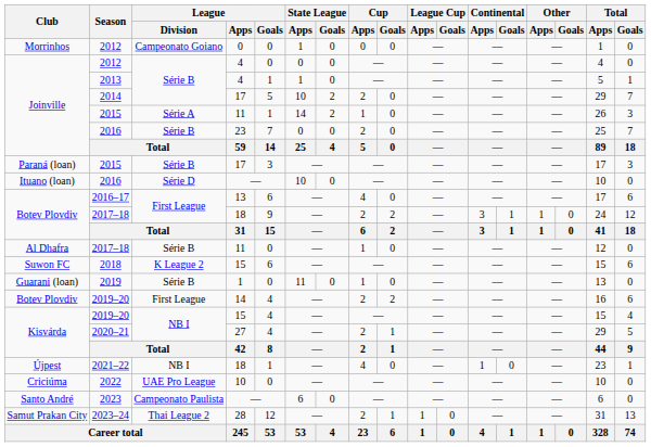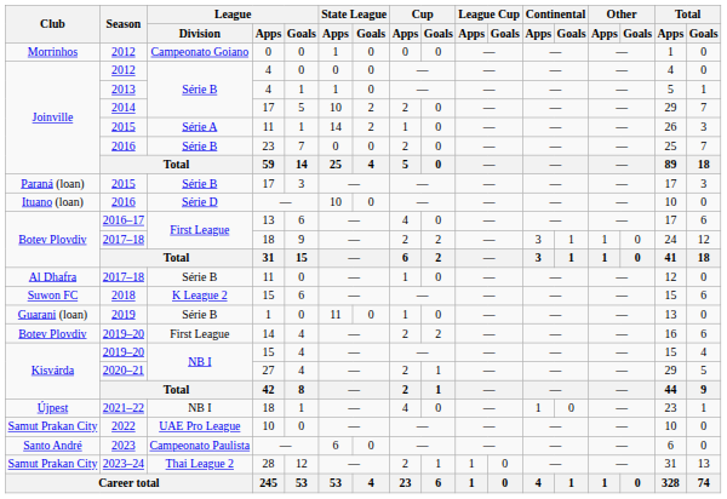 <table class="wikitable" style="text-align: center;">
 <tr>
 <th rowspan="2">Club</th>
 <th rowspan="2">Season</th>
 <th colspan="3">League</th>
 <th colspan="2">State League</th>
 <th colspan="2">Cup</th>
 <th colspan="2">League Cup</th>
 <th colspan="2">Continental</th>
 <th colspan="2">Other</th>
 <th colspan="2">Total</th>
 </tr>
 <tr>
 <th>Division</th>
 <th>Apps</th>
 <th>Goals</th>
 <th>Apps</th>
 <th>Goals</th>
 <th>Apps</th>
 <th>Goals</th>
 <th>Apps</th>
 <th>Goals</th>
 <th>Apps</th>
 <th>Goals</th>
 <th>Apps</th>
 <th>Goals</th>
 <th>Apps</th>
 <th>Goals</th>
 </tr>
 <tr>
 <td valign="center"><a href='#'>Morrinhos</a></td>
 <td><a href='#'>2012</a></td>
 <td><a href='#'>Campeonato Goiano</a></td>
 <td>0</td>
 <td>0</td>
 <td>1</td>
 <td>0</td>
 <td>0</td>
 <td>0</td>
 <td colspan="2">—</td>
 <td colspan="2">—</td>
 <td colspan="2">—</td>
 <td>1</td>
 <td>0</td>
 </tr>
 <tr>
 <td rowspan=6 valign="center"><a href='#'>Joinville</a></td>
 <td><a href='#'>2012</a></td>
 <td rowspan=3><a href='#'>Série B</a></td>
 <td>4</td>
 <td>0</td>
 <td>0</td>
 <td>0</td>
 <td colspan="2">—</td>
 <td colspan="2">—</td>
 <td colspan="2">—</td>
 <td colspan="2">—</td>
 <td>4</td>
 <td>0</td>
 </tr>
 <tr>
 <td><a href='#'>2013</a></td>
 <td>4</td>
 <td>1</td>
 <td>1</td>
 <td>0</td>
 <td colspan="2">—</td>
 <td colspan="2">—</td>
 <td colspan="2">—</td>
 <td colspan="2">—</td>
 <td>5</td>
 <td>1</td>
 </tr>
 <tr>
 <td><a href='#'>2014</a></td>
 <td>17</td>
 <td>5</td>
 <td>10</td>
 <td>2</td>
 <td>2</td>
 <td>0</td>
 <td colspan="2">—</td>
 <td colspan="2">—</td>
 <td colspan="2">—</td>
 <td>29</td>
 <td>7</td>
 </tr>
 <tr>
 <td><a href='#'>2015</a></td>
 <td><a href='#'>Série A</a></td>
 <td>11</td>
 <td>1</td>
 <td>14</td>
 <td>2</td>
 <td>1</td>
 <td>0</td>
 <td colspan="2">—</td>
 <td colspan="2">—</td>
 <td colspan="2">—</td>
 <td>26</td>
 <td>3</td>
 </tr>
 <tr>
 <td><a href='#'>2016</a></td>
 <td><a href='#'>Série B</a></td>
 <td>23</td>
 <td>7</td>
 <td>0</td>
 <td>0</td>
 <td>2</td>
 <td>0</td>
 <td colspan="2">—</td>
 <td colspan="2">—</td>
 <td colspan="2">—</td>
 <td>25</td>
 <td>7</td>
 </tr>
 <tr>
 <th colspan="2">Total</th>
 <th>59</th>
 <th>14</th>
 <th>25</th>
 <th>4</th>
 <th>5</th>
 <th>0</th>
 <th colspan="2">—</th>
 <th colspan="2">—</th>
 <th colspan="2">—</th>
 <th>89</th>
 <th>18</th>
 </tr>
 <tr>
 <td valign="center"><a href='#'>Paraná</a> (loan)</td>
 <td><a href='#'>2015</a></td>
 <td><a href='#'>Série B</a></td>
 <td>17</td>
 <td>3</td>
 <td colspan="2">—</td>
 <td colspan="2">—</td>
 <td colspan="2">—</td>
 <td colspan="2">—</td>
 <td colspan="2">—</td>
 <td>17</td>
 <td>3</td>
 </tr>
 <tr>
 <td valign="center"><a href='#'>Ituano</a> (loan)</td>
 <td><a href='#'>2016</a></td>
 <td><a href='#'>Série D</a></td>
 <td colspan="2">—</td>
 <td>10</td>
 <td>0</td>
 <td colspan="2">—</td>
 <td colspan="2">—</td>
 <td colspan="2">—</td>
 <td colspan="2">—</td>
 <td>10</td>
 <td>0</td>
 </tr>
 <tr>
 <td rowspan=3 valign="center"><a href='#'>Botev Plovdiv</a></td>
 <td><a href='#'>2016–17</a></td>
 <td rowspan=2><a href='#'>First League</a></td>
 <td>13</td>
 <td>6</td>
 <td colspan="2">—</td>
 <td>4</td>
 <td>0</td>
 <td colspan="2">—</td>
 <td colspan="2">—</td>
 <td colspan="2">—</td>
 <td>17</td>
 <td>6</td>
 </tr>
 <tr>
 <td><a href='#'>2017–18</a></td>
 <td>18</td>
 <td>9</td>
 <td colspan="2">—</td>
 <td>2</td>
 <td>2</td>
 <td colspan="2">—</td>
 <td>3</td>
 <td>1</td>
 <td>1</td>
 <td>0</td>
 <td>24</td>
 <td>12</td>
 </tr>
 <tr>
 <th colspan="2">Total</th>
 <th>31</th>
 <th>15</th>
 <th colspan="2">—</th>
 <th>6</th>
 <th>2</th>
 <th colspan="2">—</th>
 <th>3</th>
 <th>1</th>
 <th>1</th>
 <th>0</th>
 <th>41</th>
 <th>18</th>
 </tr>
 <tr>
 <td valign="center"><a href='#'>Al Dhafra</a></td>
 <td><a href='#'>2017–18</a></td>
 <td>Série B</td>
 <td>11</td>
 <td>0</td>
 <td colspan="2">—</td>
 <td>1</td>
 <td>0</td>
 <td colspan="2">—</td>
 <td colspan="2">—</td>
 <td colspan="2">—</td>
 <td>12</td>
 <td>0</td>
 </tr>
 <tr>
 <td valign="center"><a href='#'>Suwon FC</a></td>
 <td><a href='#'>2018</a></td>
 <td><a href='#'>K League 2</a></td>
 <td>15</td>
 <td>6</td>
 <td colspan="2">—</td>
 <td colspan="2">—</td>
 <td colspan="2">—</td>
 <td colspan="2">—</td>
 <td colspan="2">—</td>
 <td>15</td>
 <td>6</td>
 </tr>
 <tr>
 <td valign="center"><a href='#'>Guarani</a> (loan)</td>
 <td><a href='#'>2019</a></td>
 <td>Série B</td>
 <td>1</td>
 <td>0</td>
 <td>11</td>
 <td>0</td>
 <td>1</td>
 <td>0</td>
 <td colspan="2">—</td>
 <td colspan="2">—</td>
 <td colspan="2">—</td>
 <td>13</td>
 <td>0</td>
 </tr>
 <tr>
 <td valign="center"><a href='#'>Botev Plovdiv</a></td>
 <td><a href='#'>2019–20</a></td>
 <td>First League</td>
 <td>14</td>
 <td>4</td>
 <td colspan="2">—</td>
 <td>2</td>
 <td>2</td>
 <td colspan="2">—</td>
 <td colspan="2">—</td>
 <td colspan="2">—</td>
 <td>16</td>
 <td>6</td>
 </tr>
 <tr>
 <td rowspan=3 valign="center"><a href='#'>Kisvárda</a></td>
 <td><a href='#'>2019–20</a></td>
 <td rowspan=2><a href='#'>NB I</a></td>
 <td>15</td>
 <td>4</td>
 <td colspan="2">—</td>
 <td colspan="2">—</td>
 <td colspan="2">—</td>
 <td colspan="2">—</td>
 <td colspan="2">—</td>
 <td>15</td>
 <td>4</td>
 </tr>
 <tr>
 <td><a href='#'>2020–21</a></td>
 <td>27</td>
 <td>4</td>
 <td colspan="2">—</td>
 <td>2</td>
 <td>1</td>
 <td colspan="2">—</td>
 <td colspan="2">—</td>
 <td colspan="2">—</td>
 <td>29</td>
 <td>5</td>
 </tr>
 <tr>
 <th colspan="2">Total</th>
 <th>42</th>
 <th>8</th>
 <th colspan="2">—</th>
 <th>2</th>
 <th>1</th>
 <th colspan="2">—</th>
 <th colspan="2">—</th>
 <th colspan="2">—</th>
 <th>44</th>
 <th>9</th>
 </tr>
 <tr>
 <td valign="center"><a href='#'>Újpest</a></td>
 <td><a href='#'>2021–22</a></td>
 <td>NB I</td>
 <td>18</td>
 <td>1</td>
 <td colspan="2">—</td>
 <td>4</td>
 <td>0</td>
 <td colspan="2">—</td>
 <td>1</td>
 <td>0</td>
 <td colspan="2">—</td>
 <td>23</td>
 <td>1</td>
 </tr>
 <tr>
-<td valign="center"><a href='#'>Criciúma</a></td>
+<td valign="center"><a href='#'>Samut Prakan City</a></td>
 <td><a href='#'>2022</a></td>
 <td><a href='#'>UAE Pro League</a></td>
 <td>10</td>
 <td>0</td>
 <td colspan="2">—</td>
 <td colspan="2">—</td>
 <td colspan="2">—</td>
 <td colspan="2">—</td>
 <td colspan="2">—</td>
 <td>10</td>
 <td>0</td>
 </tr>
 <tr>
 <td valign="center"><a href='#'>Santo André</a></td>
 <td><a href='#'>2023</a></td>
 <td><a href='#'>Campeonato Paulista</a></td>
 <td colspan="2">—</td>
 <td>6</td>
 <td>0</td>
 <td colspan="2">—</td>
 <td colspan="2">—</td>
 <td colspan="2">—</td>
 <td colspan="2">—</td>
 <td>6</td>
 <td>0</td>
 </tr>
 <tr>
 <td valign="center"><a href='#'>Samut Prakan City</a></td>
 <td><a href='#'>2023–24</a></td>
 <td><a href='#'>Thai League 2</a></td>
 <td>28</td>
 <td>12</td>
 <td colspan="2">—</td>
 <td>2</td>
 <td>1</td>
 <td>1</td>
 <td>0</td>
 <td colspan="2">—</td>
 <td colspan="2">—</td>
 <td>31</td>
 <td>13</td>
 </tr>
 <tr>
 <th colspan="3"><strong>Career total</strong></th>
 <th>245</th>
 <th>53</th>
 <th>53</th>
 <th>4</th>
 <th>23</th>
 <th>6</th>
 <th>1</th>
 <th>0</th>
 <th>4</th>
 <th>1</th>
 <th>1</th>
 <th>0</th>
 <th>328</th>
 <th>74</th>
 </tr>
 </table>
